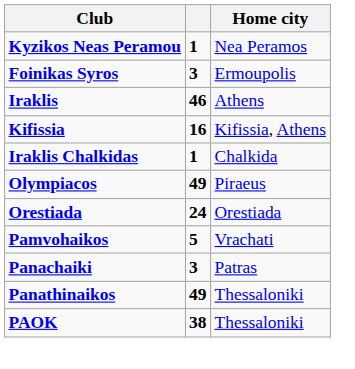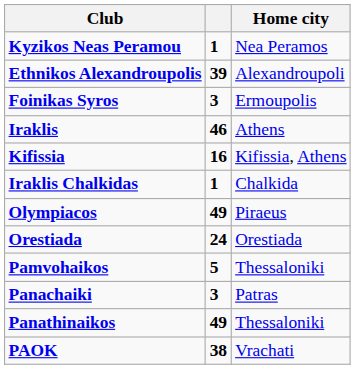 <table class="wikitable sortable">
 <tr>
 <th>Club</th>
 <th></th>
 <th>Home city</th>
 </tr>
 <tr>
 <td align="left"><strong><a href='#'>Kyzikos Neas Peramou</a></strong></td>
 <td><strong>1</strong></td>
 <td><a href='#'>Nea Peramos</a></td>
+</tr>
+<tr>
+<td align="left"><strong><a href='#'>Ethnikos Alexandroupolis</a></strong></td>
+<td><strong>39</strong></td>
+<td><a href='#'>Alexandroupoli</a></td>
 </tr>
 <tr>
 <td align="left"><strong><a href='#'>Foinikas Syros</a></strong></td>
 <td><strong>3</strong></td>
 <td><a href='#'>Ermoupolis</a></td>
 </tr>
 <tr>
 <td align="left"><strong><a href='#'>Iraklis</a></strong></td>
 <td><strong>46</strong></td>
 <td><a href='#'>Athens</a></td>
 </tr>
 <tr>
 <td align="left"><strong><a href='#'>Kifissia</a></strong></td>
 <td><strong>16</strong></td>
 <td><a href='#'>Kifissia</a>, <a href='#'>Athens</a></td>
 </tr>
 <tr>
 <td align="left"><strong><a href='#'>Iraklis Chalkidas</a></strong></td>
 <td><strong>1</strong></td>
 <td><a href='#'>Chalkida</a></td>
 </tr>
 <tr>
 <td align="left"><strong><a href='#'>Olympiacos</a></strong></td>
 <td><strong>49</strong></td>
 <td><a href='#'>Piraeus</a></td>
 </tr>
 <tr>
 <td align="left"><strong><a href='#'>Orestiada</a></strong></td>
 <td><strong>24</strong></td>
 <td><a href='#'>Orestiada</a></td>
 </tr>
 <tr>
 <td align="left"><strong><a href='#'>Pamvohaikos</a></strong></td>
 <td><strong>5</strong></td>
-<td><a href='#'>Vrachati</a></td>
+<td><a href='#'>Thessaloniki</a></td>
 </tr>
 <tr>
 <td align="left"><strong><a href='#'>Panachaiki</a></strong></td>
 <td><strong>3</strong></td>
 <td><a href='#'>Patras</a></td>
 </tr>
 <tr>
 <td align="left"><strong><a href='#'>Panathinaikos</a></strong></td>
 <td><strong>49</strong></td>
 <td><a href='#'>Thessaloniki</a></td>
 </tr>
 <tr>
 <td align="left"><strong><a href='#'>PAOK</a></strong></td>
 <td><strong>38</strong></td>
-<td><a href='#'>Thessaloniki</a></td>
+<td><a href='#'>Vrachati</a></td>
 </tr>
 </table>
